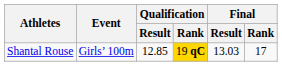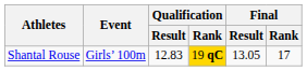 <table class="wikitable" border="1" style="font-size:90%">
 <tr>
 <th rowspan=2>Athletes</th>
 <th rowspan=2>Event</th>
 <th colspan=2>Qualification</th>
 <th colspan=2>Final</th>
 </tr>
 <tr>
 <th>Result</th>
 <th>Rank</th>
 <th>Result</th>
 <th>Rank</th>
 </tr>
 <tr>
 <td><a href='#'>Shantal Rouse</a></td>
 <td><a href='#'>Girls’ 100m</a></td>
-<td align=center>12.85</td>
+<td align=center>12.83</td>
 <td align=center style="background: gold;">19 <strong>qC</strong></td>
-<td align=center>13.03</td>
+<td align=center>13.05</td>
 <td align=center>17</td>
 </tr>
 </table>
